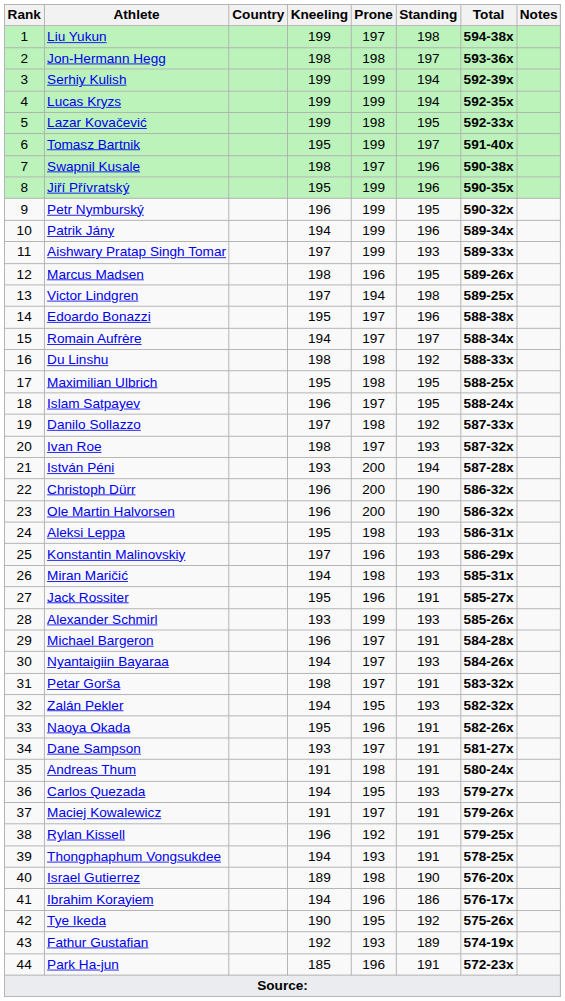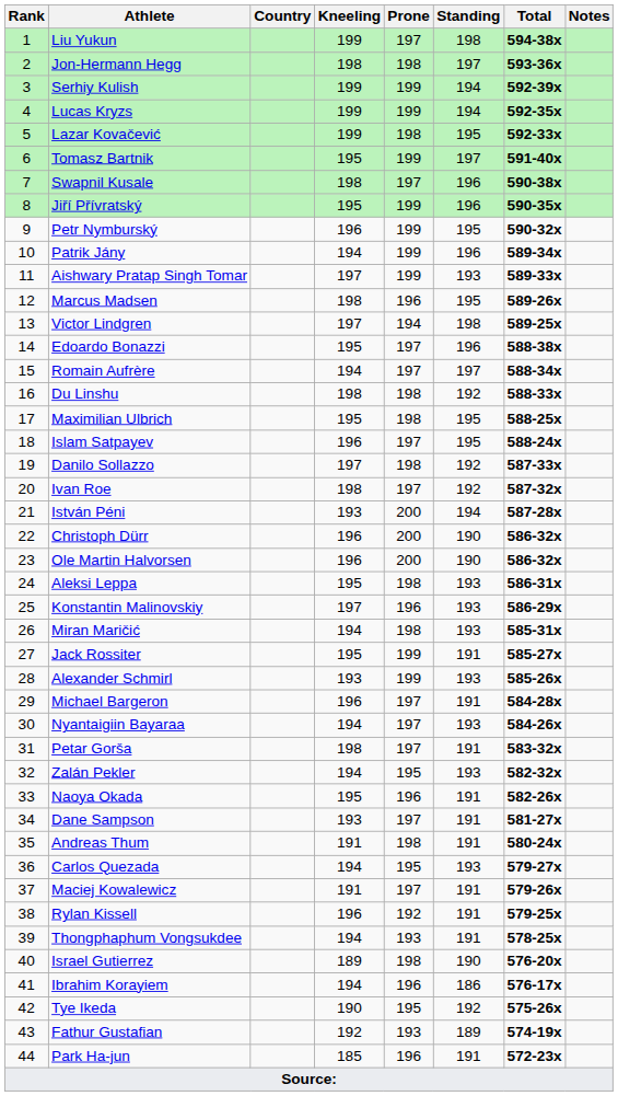 <table class="wikitable sortable" style="text-align:center">
 <tr>
 <th>Rank</th>
 <th>Athlete</th>
 <th>Country</th>
 <th>Kneeling</th>
 <th>Prone</th>
 <th>Standing</th>
 <th>Total</th>
 <th>Notes</th>
 </tr>
 <tr bgcolor=bbf3bb>
 <td>1</td>
 <td align=left><a href='#'>Liu Yukun</a></td>
 <td align=left></td>
 <td>199</td>
 <td>197</td>
 <td>198</td>
 <td><strong>594-38x</strong></td>
 <td></td>
 </tr>
 <tr bgcolor=bbf3bb>
 <td>2</td>
 <td align=left><a href='#'>Jon-Hermann Hegg</a></td>
 <td align=left></td>
 <td>198</td>
 <td>198</td>
 <td>197</td>
 <td><strong>593-36x</strong></td>
 <td></td>
 </tr>
 <tr bgcolor=bbf3bb>
 <td>3</td>
 <td align=left><a href='#'>Serhiy Kulish</a></td>
 <td align=left></td>
 <td>199</td>
 <td>199</td>
 <td>194</td>
 <td><strong>592-39x</strong></td>
 <td></td>
 </tr>
 <tr bgcolor=bbf3bb>
 <td>4</td>
 <td align=left><a href='#'>Lucas Kryzs</a></td>
 <td align=left></td>
 <td>199</td>
 <td>199</td>
 <td>194</td>
 <td><strong>592-35x</strong></td>
 <td></td>
 </tr>
 <tr bgcolor=bbf3bb>
 <td>5</td>
 <td align=left><a href='#'>Lazar Kovačević</a></td>
 <td align="left"></td>
 <td>199</td>
 <td>198</td>
 <td>195</td>
 <td><strong>592-33x</strong></td>
 <td></td>
 </tr>
 <tr bgcolor=bbf3bb>
 <td>6</td>
 <td align=left><a href='#'>Tomasz Bartnik</a></td>
 <td align=left></td>
 <td>195</td>
 <td>199</td>
 <td>197</td>
 <td><strong>591-40x</strong></td>
 <td></td>
 </tr>
 <tr bgcolor=bbf3bb>
 <td>7</td>
 <td align=left><a href='#'>Swapnil Kusale</a></td>
 <td align=left></td>
 <td>198</td>
 <td>197</td>
 <td>196</td>
 <td><strong>590-38x</strong></td>
 <td></td>
 </tr>
 <tr bgcolor=bbf3bb>
 <td>8</td>
 <td align=left><a href='#'>Jiří Přívratský</a></td>
 <td align=left></td>
 <td>195</td>
 <td>199</td>
 <td>196</td>
 <td><strong>590-35x</strong></td>
 <td></td>
 </tr>
 <tr>
 <td>9</td>
 <td align=left><a href='#'>Petr Nymburský</a></td>
 <td align=left></td>
 <td>196</td>
 <td>199</td>
 <td>195</td>
 <td><strong>590-32x</strong></td>
 <td></td>
 </tr>
 <tr>
 <td>10</td>
 <td align=left><a href='#'>Patrik Jány</a></td>
 <td align=left></td>
 <td>194</td>
 <td>199</td>
 <td>196</td>
 <td><strong>589-34x</strong></td>
 <td></td>
 </tr>
 <tr>
 <td>11</td>
 <td align=left><a href='#'>Aishwary Pratap Singh Tomar</a></td>
 <td align=left></td>
 <td>197</td>
 <td>199</td>
 <td>193</td>
 <td><strong>589-33x</strong></td>
 <td></td>
 </tr>
 <tr>
 <td>12</td>
 <td align=left><a href='#'>Marcus Madsen</a></td>
 <td align=left></td>
 <td>198</td>
 <td>196</td>
 <td>195</td>
 <td><strong>589-26x</strong></td>
 <td></td>
 </tr>
 <tr>
 <td>13</td>
 <td align=left><a href='#'>Victor Lindgren</a></td>
 <td align=left></td>
 <td>197</td>
 <td>194</td>
 <td>198</td>
 <td><strong>589-25x</strong></td>
 <td></td>
 </tr>
 <tr>
 <td>14</td>
 <td align=left><a href='#'>Edoardo Bonazzi</a></td>
 <td align=left></td>
 <td>195</td>
 <td>197</td>
 <td>196</td>
 <td><strong>588-38x</strong></td>
 <td></td>
 </tr>
 <tr>
 <td>15</td>
 <td align=left><a href='#'>Romain Aufrère</a></td>
 <td align=left></td>
 <td>194</td>
 <td>197</td>
 <td>197</td>
 <td><strong>588-34x</strong></td>
 <td></td>
 </tr>
 <tr>
 <td>16</td>
 <td align=left><a href='#'>Du Linshu</a></td>
 <td align=left></td>
 <td>198</td>
 <td>198</td>
 <td>192</td>
 <td><strong>588-33x</strong></td>
 <td></td>
 </tr>
 <tr>
 <td>17</td>
 <td align=left><a href='#'>Maximilian Ulbrich</a></td>
 <td align=left></td>
 <td>195</td>
 <td>198</td>
 <td>195</td>
 <td><strong>588-25x</strong></td>
 <td></td>
 </tr>
 <tr>
 <td>18</td>
 <td align=left><a href='#'>Islam Satpayev</a></td>
 <td align=left></td>
 <td>196</td>
 <td>197</td>
 <td>195</td>
 <td><strong>588-24x</strong></td>
 <td></td>
 </tr>
 <tr>
 <td>19</td>
 <td align=left><a href='#'>Danilo Sollazzo</a></td>
 <td align=left></td>
 <td>197</td>
 <td>198</td>
 <td>192</td>
 <td><strong>587-33x</strong></td>
 <td></td>
 </tr>
 <tr>
 <td>20</td>
 <td align=left><a href='#'>Ivan Roe</a></td>
 <td align=left></td>
 <td>198</td>
 <td>197</td>
-<td>193</td>
+<td>192</td>
 <td><strong>587-32x</strong></td>
 <td></td>
 </tr>
 <tr>
 <td>21</td>
 <td align=left><a href='#'>István Péni</a></td>
 <td align=left></td>
 <td>193</td>
 <td>200</td>
 <td>194</td>
 <td><strong>587-28x</strong></td>
 <td></td>
 </tr>
 <tr>
 <td>22</td>
 <td align=left><a href='#'>Christoph Dürr</a></td>
 <td align=left></td>
 <td>196</td>
 <td>200</td>
 <td>190</td>
 <td><strong>586-32x</strong></td>
 <td></td>
 </tr>
 <tr>
 <td>23</td>
 <td align=left><a href='#'>Ole Martin Halvorsen</a></td>
 <td align=left></td>
 <td>196</td>
 <td>200</td>
 <td>190</td>
 <td><strong>586-32x</strong></td>
 <td></td>
 </tr>
 <tr>
 <td>24</td>
 <td align=left><a href='#'>Aleksi Leppa</a></td>
 <td align=left></td>
 <td>195</td>
 <td>198</td>
 <td>193</td>
 <td><strong>586-31x</strong></td>
 <td></td>
 </tr>
 <tr>
 <td>25</td>
 <td align=left><a href='#'>Konstantin Malinovskiy</a></td>
 <td align=left></td>
 <td>197</td>
 <td>196</td>
 <td>193</td>
 <td><strong>586-29x</strong></td>
 <td></td>
 </tr>
 <tr>
 <td>26</td>
 <td align=left><a href='#'>Miran Maričić</a></td>
 <td align=left></td>
 <td>194</td>
 <td>198</td>
 <td>193</td>
 <td><strong>585-31x</strong></td>
 <td></td>
 </tr>
 <tr>
 <td>27</td>
 <td align=left><a href='#'>Jack Rossiter</a></td>
 <td align=left></td>
 <td>195</td>
-<td>196</td>
+<td>199</td>
 <td>191</td>
 <td><strong>585-27x</strong></td>
 <td></td>
 </tr>
 <tr>
 <td>28</td>
 <td align=left><a href='#'>Alexander Schmirl</a></td>
 <td align=left></td>
 <td>193</td>
 <td>199</td>
 <td>193</td>
 <td><strong>585-26x</strong></td>
 <td></td>
 </tr>
 <tr>
 <td>29</td>
 <td align=left><a href='#'>Michael Bargeron</a></td>
 <td align=left></td>
 <td>196</td>
 <td>197</td>
 <td>191</td>
 <td><strong>584-28x</strong></td>
 <td></td>
 </tr>
 <tr>
 <td>30</td>
 <td align=left><a href='#'>Nyantaigiin Bayaraa</a></td>
 <td align=left></td>
 <td>194</td>
 <td>197</td>
 <td>193</td>
 <td><strong>584-26x</strong></td>
 <td></td>
 </tr>
 <tr>
 <td>31</td>
 <td align=left><a href='#'>Petar Gorša</a></td>
 <td align=left></td>
 <td>198</td>
 <td>197</td>
 <td>191</td>
 <td><strong>583-32x</strong></td>
 <td></td>
 </tr>
 <tr>
 <td>32</td>
 <td align=left><a href='#'>Zalán Pekler</a></td>
 <td align=left></td>
 <td>194</td>
 <td>195</td>
 <td>193</td>
 <td><strong>582-32x</strong></td>
 <td></td>
 </tr>
 <tr>
 <td>33</td>
 <td align=left><a href='#'>Naoya Okada</a></td>
 <td align=left></td>
 <td>195</td>
 <td>196</td>
 <td>191</td>
 <td><strong>582-26x</strong></td>
 <td></td>
 </tr>
 <tr>
 <td>34</td>
 <td align=left><a href='#'>Dane Sampson</a></td>
 <td align=left></td>
 <td>193</td>
 <td>197</td>
 <td>191</td>
 <td><strong>581-27x</strong></td>
 <td></td>
 </tr>
 <tr>
 <td>35</td>
 <td align=left><a href='#'>Andreas Thum</a></td>
 <td align=left></td>
 <td>191</td>
 <td>198</td>
 <td>191</td>
 <td><strong>580-24x</strong></td>
 <td></td>
 </tr>
 <tr>
 <td>36</td>
 <td align=left><a href='#'>Carlos Quezada</a></td>
 <td align=left></td>
 <td>194</td>
 <td>195</td>
 <td>193</td>
 <td><strong>579-27x</strong></td>
 <td></td>
 </tr>
 <tr>
 <td>37</td>
 <td align=left><a href='#'>Maciej Kowalewicz</a></td>
 <td align=left></td>
 <td>191</td>
 <td>197</td>
 <td>191</td>
 <td><strong>579-26x</strong></td>
 <td></td>
 </tr>
 <tr>
 <td>38</td>
 <td align=left><a href='#'>Rylan Kissell</a></td>
 <td align=left></td>
 <td>196</td>
 <td>192</td>
 <td>191</td>
 <td><strong>579-25x</strong></td>
 <td></td>
 </tr>
 <tr>
 <td>39</td>
 <td align=left><a href='#'>Thongphaphum Vongsukdee</a></td>
 <td align=left></td>
 <td>194</td>
 <td>193</td>
 <td>191</td>
 <td><strong>578-25x</strong></td>
 <td></td>
 </tr>
 <tr>
 <td>40</td>
 <td align=left><a href='#'>Israel Gutierrez</a></td>
 <td align=left></td>
 <td>189</td>
 <td>198</td>
 <td>190</td>
 <td><strong>576-20x</strong></td>
 <td></td>
 </tr>
 <tr>
 <td>41</td>
 <td align=left><a href='#'>Ibrahim Korayiem</a></td>
 <td align=left></td>
 <td>194</td>
 <td>196</td>
 <td>186</td>
 <td><strong>576-17x</strong></td>
 <td></td>
 </tr>
 <tr>
 <td>42</td>
 <td align=left><a href='#'>Tye Ikeda</a></td>
 <td align=left></td>
 <td>190</td>
 <td>195</td>
 <td>192</td>
 <td><strong>575-26x</strong></td>
 <td></td>
 </tr>
 <tr>
 <td>43</td>
 <td align=left><a href='#'>Fathur Gustafian</a></td>
 <td align=left></td>
 <td>192</td>
 <td>193</td>
 <td>189</td>
 <td><strong>574-19x</strong></td>
 <td></td>
 </tr>
 <tr>
 <td>44</td>
 <td align=left><a href='#'>Park Ha-jun</a></td>
 <td align=left></td>
 <td>185</td>
 <td>196</td>
 <td>191</td>
 <td><strong>572-23x</strong></td>
 <td></td>
 </tr>
 <tr>
 <td colspan="8" style="background-color:#EAECF0;text-align:center"><strong>Source:</strong></td>
 </tr>
 </table>
